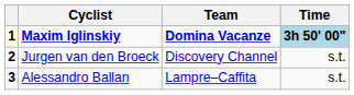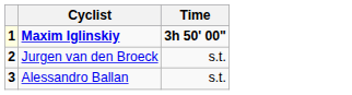 <table class="wikitable">
 <tr style="background:#ccccff;">
 <th></th>
 <th>Cyclist</th>
-<th>Team</th>
 <th>Time</th>
 </tr>
 <tr>
 <td style="background: lightyellow;"><strong>1</strong></td>
 <td><strong><a href='#'>Maxim Iglinskiy</a></strong></td>
-<td><strong><a href='#'>Domina Vacanze</a></strong></td>
-<td align=right style="background: lightblue;"><strong>3h 50' 00"</strong></td>
+<td align=right><strong>3h 50' 00"</strong></td>
 </tr>
 <tr>
 <td><strong>2</strong></td>
 <td><a href='#'>Jurgen van den Broeck</a></td>
-<td><a href='#'>Discovery Channel</a></td>
 <td align=right>s.t.</td>
 </tr>
 <tr>
 <td><strong>3</strong></td>
 <td><a href='#'>Alessandro Ballan</a></td>
-<td><a href='#'>Lampre–Caffita</a></td>
 <td align=right>s.t.</td>
 </tr>
 </table>
